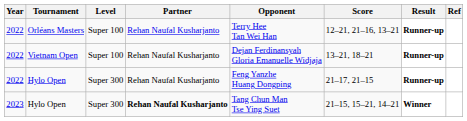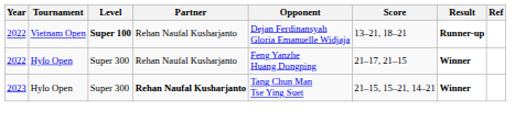 <table class="sortable wikitable" style="font-size: 90%;">
 <tr>
 <th>Year</th>
 <th>Tournament</th>
 <th>Level</th>
 <th>Partner</th>
 <th>Opponent</th>
 <th>Score</th>
 <th>Result</th>
 <th>Ref</th>
 </tr>
 <tr>
 <td align="center"><a href='#'>2022</a></td>
-<td align="left"><a href='#'>Orléans Masters</a></td>
-<td align="left">Super 100</td>
-<td align="left"> <a href='#'>Rehan Naufal Kusharjanto</a></td>
-<td align="left"> <a href='#'>Terry Hee</a><br> <a href='#'>Tan Wei Han</a></td>
-<td align="left">12–21, 21–16, 13–21</td>
-<td style="text-align:left; background:white"> <strong>Runner-up</strong></td>
-<td style="text-align:center; background:white"></td>
-</tr>
-<tr>
-<td align="center"><a href='#'>2022</a></td>
 <td align="left"><a href='#'>Vietnam Open</a></td>
-<td align="left">Super 100</td>
+<td align="left"><strong>Super 100</strong></td>
 <td align="left"> Rehan Naufal Kusharjanto</td>
 <td align="left"> <a href='#'>Dejan Ferdinansyah</a><br> <a href='#'>Gloria Emanuelle Widjaja</a></td>
 <td align="left">13–21, 18–21</td>
 <td style="text-align:left; background:white"> <strong>Runner-up</strong></td>
 <td style="text-align:center; background:white"></td>
 </tr>
 <tr>
 <td align="center"><a href='#'>2022</a></td>
 <td align="left"><a href='#'>Hylo Open</a></td>
 <td align="left">Super 300</td>
 <td align="left"> Rehan Naufal Kusharjanto</td>
 <td align="left"> <a href='#'>Feng Yanzhe</a><br> <a href='#'>Huang Dongping</a></td>
 <td align="left">21–17, 21–15</td>
-<td style="text-align:left; background:white"> <strong>Runner-up</strong></td>
+<td style="text-align:left; background:white"> <strong>Winner</strong></td>
 <td style="text-align:center; background:white"></td>
 </tr>
 <tr>
 <td align="center"><a href='#'>2023</a></td>
 <td align="left">Hylo Open</td>
 <td align="left">Super 300</td>
 <td align="left"><strong> Rehan Naufal Kusharjanto</strong></td>
 <td align="left"> <a href='#'>Tang Chun Man</a><br> <a href='#'>Tse Ying Suet</a></td>
 <td align="left">21–15, 15–21, 14–21</td>
 <td style="text-align:left; background:white"> <strong>Winner</strong></td>
 <td style="text-align:center; background:white"></td>
 </tr>
 </table>
